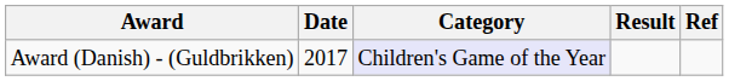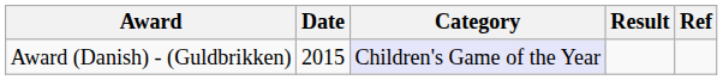 <table class="wikitable">
 <tr>
 <th>Award</th>
 <th>Date</th>
 <th>Category</th>
 <th>Result</th>
 <th>Ref</th>
 </tr>
 <tr>
 <td> Award (Danish) - (Guldbrikken)</td>
-<td>2017</td>
+<td>2015</td>
 <td style="background: lavender;">Children's Game of the Year</td>
 <td></td>
 <td></td>
 </tr>
 </table>
